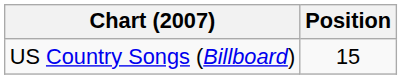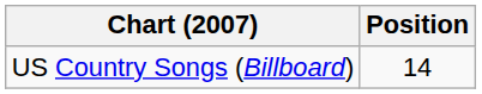 <table class="wikitable sortable">
 <tr>
 <th scope="col">Chart (2007)</th>
 <th scope="col">Position</th>
 </tr>
 <tr>
 <td>US <a href='#'>Country Songs</a> (<em><a href='#'>Billboard</a></em>)</td>
-<td align="center">15</td>
+<td align="center">14</td>
 </tr>
 </table>
